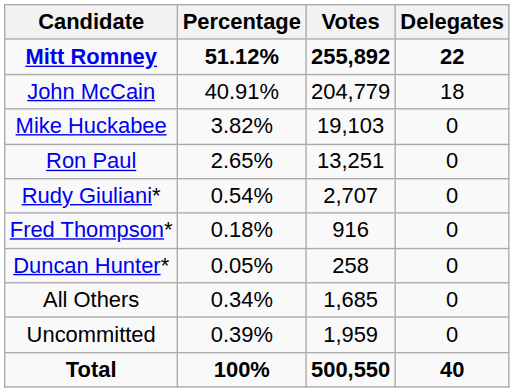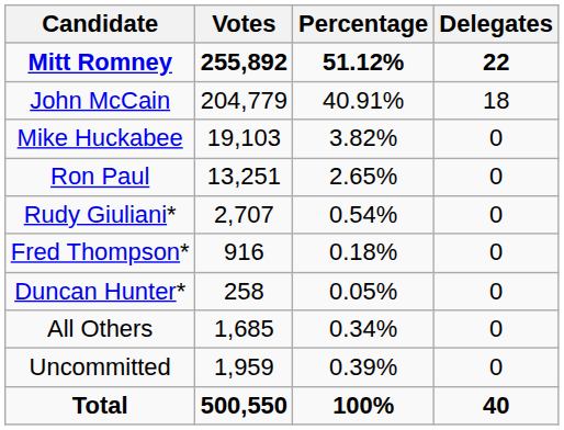 <table class="wikitable" style="text-align:center;">
 <tr>
 <th>Candidate</th>
+<th>Votes</th>
 <th>Percentage</th>
-<th>Votes</th>
 <th>Delegates</th>
 </tr>
 <tr>
 <td><strong><a href='#'>Mitt Romney</a></strong></td>
+<td><strong>255,892</strong></td>
 <td><strong>51.12%</strong></td>
-<td><strong>255,892</strong></td>
 <td><strong>22</strong></td>
 </tr>
 <tr>
 <td><a href='#'>John McCain</a></td>
+<td>204,779</td>
 <td>40.91%</td>
-<td>204,779</td>
 <td>18</td>
 </tr>
 <tr>
 <td><a href='#'>Mike Huckabee</a></td>
+<td>19,103</td>
 <td>3.82%</td>
-<td>19,103</td>
 <td>0</td>
 </tr>
 <tr>
 <td><a href='#'>Ron Paul</a></td>
+<td>13,251</td>
 <td>2.65%</td>
-<td>13,251</td>
 <td>0</td>
 </tr>
 <tr>
 <td><a href='#'>Rudy Giuliani</a>*</td>
+<td>2,707</td>
 <td>0.54%</td>
-<td>2,707</td>
 <td>0</td>
 </tr>
 <tr>
 <td><a href='#'>Fred Thompson</a>*</td>
+<td>916</td>
 <td>0.18%</td>
-<td>916</td>
 <td>0</td>
 </tr>
 <tr>
 <td><a href='#'>Duncan Hunter</a>*</td>
+<td>258</td>
 <td>0.05%</td>
-<td>258</td>
 <td>0</td>
 </tr>
 <tr>
 <td>All Others</td>
+<td>1,685</td>
 <td>0.34%</td>
-<td>1,685</td>
 <td>0</td>
 </tr>
 <tr>
 <td>Uncommitted</td>
+<td>1,959</td>
 <td>0.39%</td>
-<td>1,959</td>
 <td>0</td>
 </tr>
 <tr>
 <td><strong>Total</strong></td>
+<td><strong>500,550</strong></td>
 <td><strong>100%</strong></td>
-<td><strong>500,550</strong></td>
 <td><strong>40</strong></td>
 </tr>
 </table>
